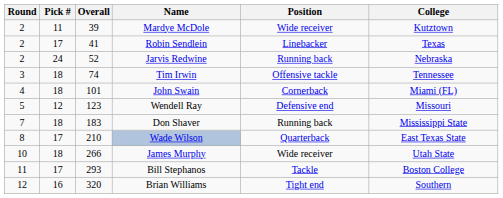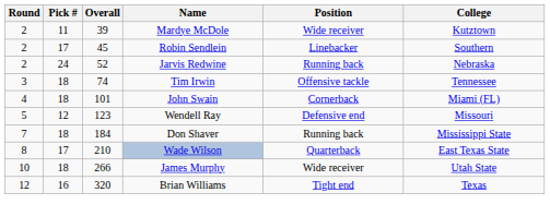 <table class="wikitable sortable" style="text-align:center">
 <tr>
 <th width=50px>Round</th>
 <th width=50px>Pick #</th>
 <th width=50px>Overall</th>
 <th width=200px>Name</th>
 <th width=200px>Position</th>
 <th width=200px>College</th>
 </tr>
 <tr>
 <td>2</td>
 <td>11</td>
 <td>39</td>
 <td><a href='#'>Mardye McDole</a></td>
 <td><a href='#'>Wide receiver</a></td>
 <td><a href='#'>Kutztown</a></td>
 </tr>
 <tr>
 <td>2</td>
 <td>17</td>
-<td>41</td>
+<td>45</td>
 <td><a href='#'>Robin Sendlein</a></td>
 <td><a href='#'>Linebacker</a></td>
-<td><a href='#'>Texas</a></td>
+<td><a href='#'>Southern</a></td>
 </tr>
 <tr>
 <td>2</td>
 <td>24</td>
 <td>52</td>
 <td><a href='#'>Jarvis Redwine</a></td>
 <td><a href='#'>Running back</a></td>
 <td><a href='#'>Nebraska</a></td>
 </tr>
 <tr>
 <td>3</td>
 <td>18</td>
 <td>74</td>
 <td><a href='#'>Tim Irwin</a></td>
 <td><a href='#'>Offensive tackle</a></td>
 <td><a href='#'>Tennessee</a></td>
 </tr>
 <tr>
 <td>4</td>
 <td>18</td>
 <td>101</td>
 <td><a href='#'>John Swain</a></td>
 <td><a href='#'>Cornerback</a></td>
 <td><a href='#'>Miami (FL)</a></td>
 </tr>
 <tr>
 <td>5</td>
 <td>12</td>
 <td>123</td>
 <td>Wendell Ray</td>
 <td><a href='#'>Defensive end</a></td>
 <td><a href='#'>Missouri</a></td>
 </tr>
 <tr>
 <td>7</td>
 <td>18</td>
-<td>183</td>
+<td>184</td>
 <td>Don Shaver</td>
 <td>Running back</td>
 <td><a href='#'>Mississippi State</a></td>
 </tr>
 <tr>
 <td>8</td>
 <td>17</td>
 <td>210</td>
 <td bgcolor=lightsteelblue><a href='#'>Wade Wilson</a></td>
 <td><a href='#'>Quarterback</a></td>
 <td><a href='#'>East Texas State</a></td>
 </tr>
 <tr>
 <td>10</td>
 <td>18</td>
 <td>266</td>
 <td><a href='#'>James Murphy</a></td>
 <td>Wide receiver</td>
 <td><a href='#'>Utah State</a></td>
 </tr>
 <tr>
-<td>11</td>
-<td>17</td>
-<td>293</td>
-<td>Bill Stephanos</td>
-<td><a href='#'>Tackle</a></td>
-<td><a href='#'>Boston College</a></td>
-</tr>
-<tr>
 <td>12</td>
 <td>16</td>
 <td>320</td>
 <td>Brian Williams</td>
 <td><a href='#'>Tight end</a></td>
-<td><a href='#'>Southern</a></td>
+<td><a href='#'>Texas</a></td>
 </tr>
 </table>
